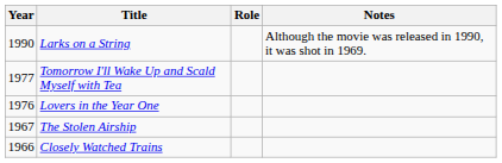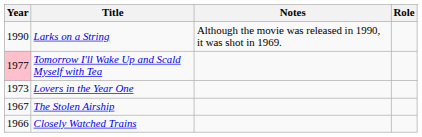 <table class="wikitable sortable">
 <tr>
 <th>Year</th>
 <th>Title</th>
+<th class="unsortable">Notes</th>
 <th>Role</th>
-<th class="unsortable">Notes</th>
 </tr>
 <tr>
 <td>1990</td>
 <td><em><a href='#'>Larks on a String</a></em></td>
+<td>Although the movie was released in 1990, it was shot in 1969.</td>
 <td></td>
-<td>Although the movie was released in 1990, it was shot in 1969.</td>
 </tr>
 <tr>
-<td>1977</td>
+<td style="background: pink;">1977</td>
 <td><em><a href='#'>Tomorrow I'll Wake Up and Scald Myself with Tea</a></em></td>
 <td></td>
 <td></td>
 </tr>
 <tr>
-<td>1976</td>
+<td>1973</td>
 <td><em><a href='#'>Lovers in the Year One</a></em></td>
 <td></td>
 <td></td>
 </tr>
 <tr>
 <td>1967</td>
 <td><em><a href='#'>The Stolen Airship</a></em></td>
 <td></td>
 <td></td>
 </tr>
 <tr>
 <td>1966</td>
 <td><em><a href='#'>Closely Watched Trains</a></em></td>
 <td></td>
 <td></td>
 </tr>
 </table>
